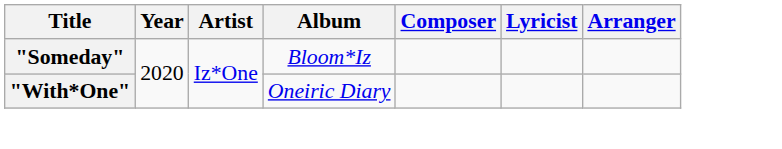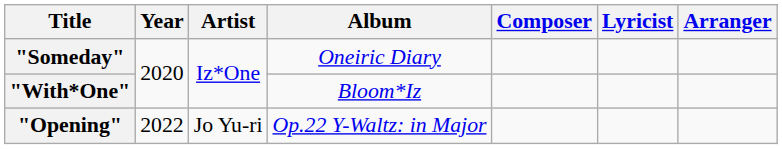 <table class="wikitable plainrowheaders" style="text-align:center">
 <tr>
 <th scope="col">Title</th>
 <th scope="col">Year</th>
 <th scope="col">Artist</th>
 <th scope="col">Album</th>
 <th scope="col"><a href='#'>Composer</a></th>
 <th scope="col"><a href='#'>Lyricist</a></th>
 <th scope="col"><a href='#'>Arranger</a></th>
 </tr>
 <tr>
 <th scope="row">"Someday"</th>
 <td rowspan="2">2020</td>
 <td rowspan="2"><a href='#'>Iz*One</a></td>
+<td><em><a href='#'>Oneiric Diary</a></em></td>
+<td></td>
+<td></td>
+<td></td>
+</tr>
+<tr>
+<th scope="row">"With*One"</th>
 <td><em><a href='#'>Bloom*Iz</a></em></td>
 <td></td>
 <td></td>
 <td></td>
 </tr>
 <tr>
-<th scope="row">"With*One"</th>
-<td><em><a href='#'>Oneiric Diary</a></em></td>
+<th scope="row">"Opening"</th>
+<td>2022</td>
+<td>Jo Yu-ri</td>
+<td><em><a href='#'>Op.22 Y-Waltz: in Major</a></em></td>
 <td></td>
 <td></td>
 <td></td>
 </tr>
 </table>
